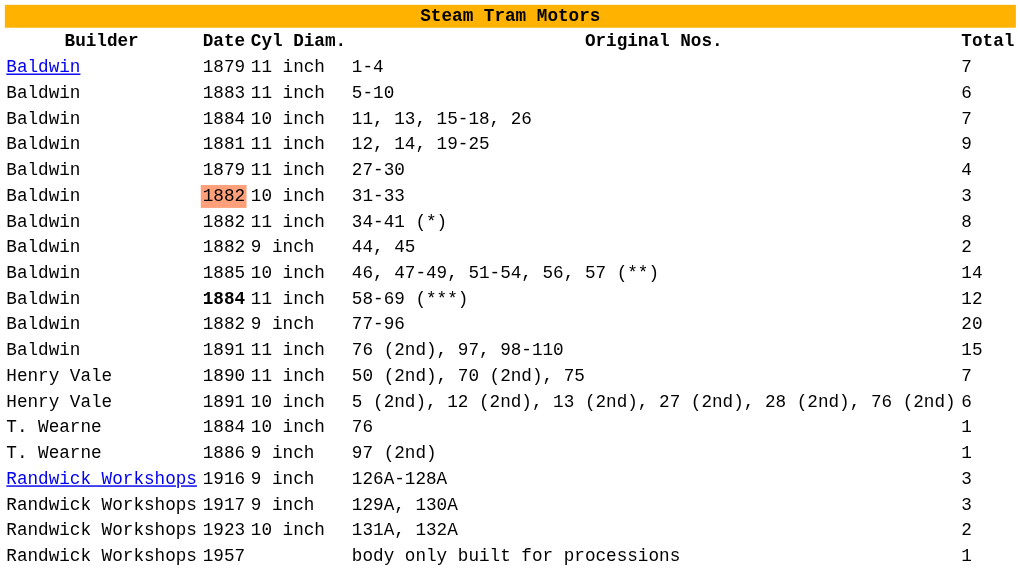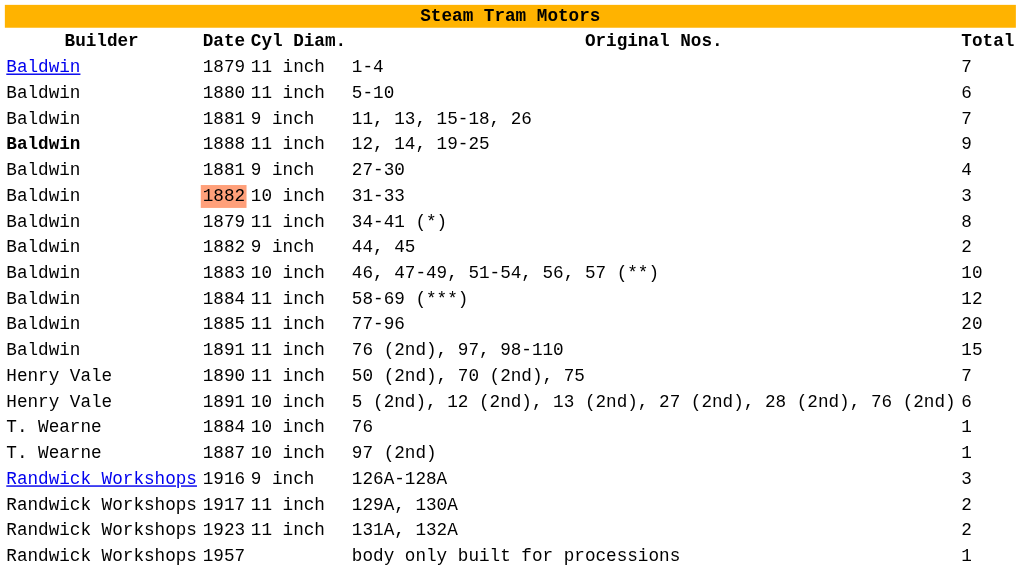 <table class="toccolours" style="font-size:95%;">
 <tr>
 <th colspan="9" bgcolor="#FFB300">Steam Tram Motors</th>
 </tr>
 <tr>
 <th>Builder</th>
 <th>Date</th>
 <th>Cyl Diam.</th>
 <th>Original Nos.</th>
 <th>Total</th>
 </tr>
 <tr -style="background:#E5E5FF">
 <td><a href='#'>Baldwin</a></td>
 <td>1879</td>
 <td>11 inch</td>
 <td>1-4</td>
 <td>7</td>
 </tr>
 <tr>
 <td>Baldwin</td>
-<td>1883</td>
+<td>1880</td>
 <td>11 inch</td>
 <td>5-10</td>
 <td>6</td>
 </tr>
 <tr -style="background:#E5E5FF">
 <td>Baldwin</td>
-<td>1884</td>
-<td>10 inch</td>
+<td>1881</td>
+<td>9 inch</td>
 <td>11, 13, 15-18, 26</td>
 <td>7</td>
 </tr>
 <tr>
-<td>Baldwin</td>
-<td>1881</td>
+<td><strong>Baldwin</strong></td>
+<td>1888</td>
 <td>11 inch</td>
 <td>12, 14, 19-25</td>
 <td>9</td>
 </tr>
 <tr -style="background:#E5E5FF">
 <td>Baldwin</td>
-<td>1879</td>
-<td>11 inch</td>
+<td>1881</td>
+<td>9 inch</td>
 <td>27-30</td>
 <td>4</td>
 </tr>
 <tr>
 <td>Baldwin</td>
 <td style="background: lightsalmon;">1882</td>
 <td>10 inch</td>
 <td>31-33</td>
 <td>3</td>
 </tr>
 <tr -style="background:#E5E5FF">
 <td>Baldwin</td>
-<td>1882</td>
+<td>1879</td>
 <td>11 inch</td>
 <td>34-41 (*)</td>
 <td>8</td>
 </tr>
 <tr>
 <td>Baldwin</td>
 <td>1882</td>
 <td>9 inch</td>
 <td>44, 45</td>
 <td>2</td>
 </tr>
 <tr -style="background:#E5E5FF">
 <td>Baldwin</td>
-<td>1885</td>
+<td>1883</td>
 <td>10 inch</td>
 <td>46, 47-49, 51-54, 56, 57 (**)</td>
-<td>14</td>
+<td>10</td>
 </tr>
 <tr>
 <td>Baldwin</td>
-<td><strong>1884</strong></td>
+<td>1884</td>
 <td>11 inch</td>
 <td>58-69 (***)</td>
 <td>12</td>
 </tr>
 <tr -style="background:#E5E5FF">
 <td>Baldwin</td>
-<td>1882</td>
-<td>9 inch</td>
+<td>1885</td>
+<td>11 inch</td>
 <td>77-96</td>
 <td>20</td>
 </tr>
 <tr>
 <td>Baldwin</td>
 <td>1891</td>
 <td>11 inch</td>
 <td>76 (2nd), 97, 98-110</td>
 <td>15</td>
 </tr>
 <tr -style="background:#E5E5FF">
 <td>Henry Vale</td>
 <td>1890</td>
 <td>11 inch</td>
 <td>50 (2nd), 70 (2nd), 75</td>
 <td>7</td>
 </tr>
 <tr>
 <td>Henry Vale</td>
 <td>1891</td>
 <td>10 inch</td>
 <td>5 (2nd), 12 (2nd), 13 (2nd), 27 (2nd), 28 (2nd), 76 (2nd)</td>
 <td>6</td>
 </tr>
 <tr -style="background:#E5E5FF">
 <td>T. Wearne</td>
 <td>1884</td>
 <td>10 inch</td>
 <td>76</td>
 <td>1</td>
 </tr>
 <tr>
 <td>T. Wearne</td>
-<td>1886</td>
-<td>9 inch</td>
+<td>1887</td>
+<td>10 inch</td>
 <td>97 (2nd)</td>
 <td>1</td>
 </tr>
 <tr -style="background:#E5E5FF">
 <td><a href='#'>Randwick Workshops</a></td>
 <td>1916</td>
 <td>9 inch</td>
 <td>126A-128A</td>
 <td>3</td>
 </tr>
 <tr>
 <td>Randwick Workshops</td>
 <td>1917</td>
-<td>9 inch</td>
+<td>11 inch</td>
 <td>129A, 130A</td>
-<td>3</td>
+<td>2</td>
 </tr>
 <tr -style="background:#E5E5FF">
 <td>Randwick Workshops</td>
 <td>1923</td>
-<td>10 inch</td>
+<td>11 inch</td>
 <td>131A, 132A</td>
 <td>2</td>
 </tr>
 <tr>
 <td>Randwick Workshops</td>
 <td>1957</td>
 <td></td>
 <td>body only built for processions</td>
 <td>1</td>
 </tr>
 </table>
